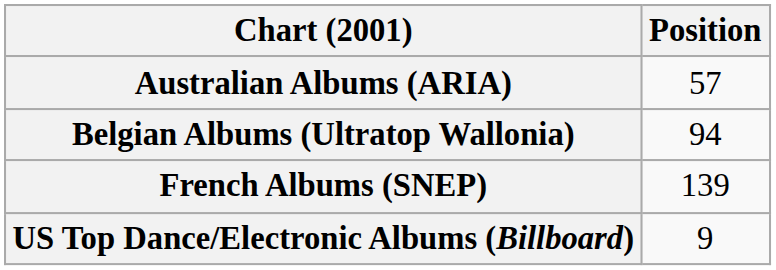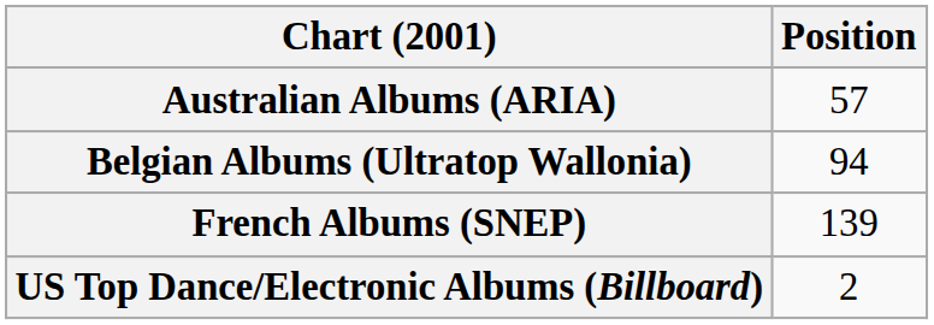 <table class="wikitable sortable plainrowheaders" style="text-align:center">
 <tr>
 <th scope="col">Chart (2001)</th>
 <th scope="col">Position</th>
 </tr>
 <tr>
 <th scope="row">Australian Albums (ARIA)</th>
 <td>57</td>
 </tr>
 <tr>
 <th scope="row">Belgian Albums (Ultratop Wallonia)</th>
 <td>94</td>
 </tr>
 <tr>
 <th scope="row">French Albums (SNEP)</th>
 <td>139</td>
 </tr>
 <tr>
 <th scope="row">US Top Dance/Electronic Albums (<em>Billboard</em>)</th>
-<td>9</td>
+<td>2</td>
 </tr>
 </table>
